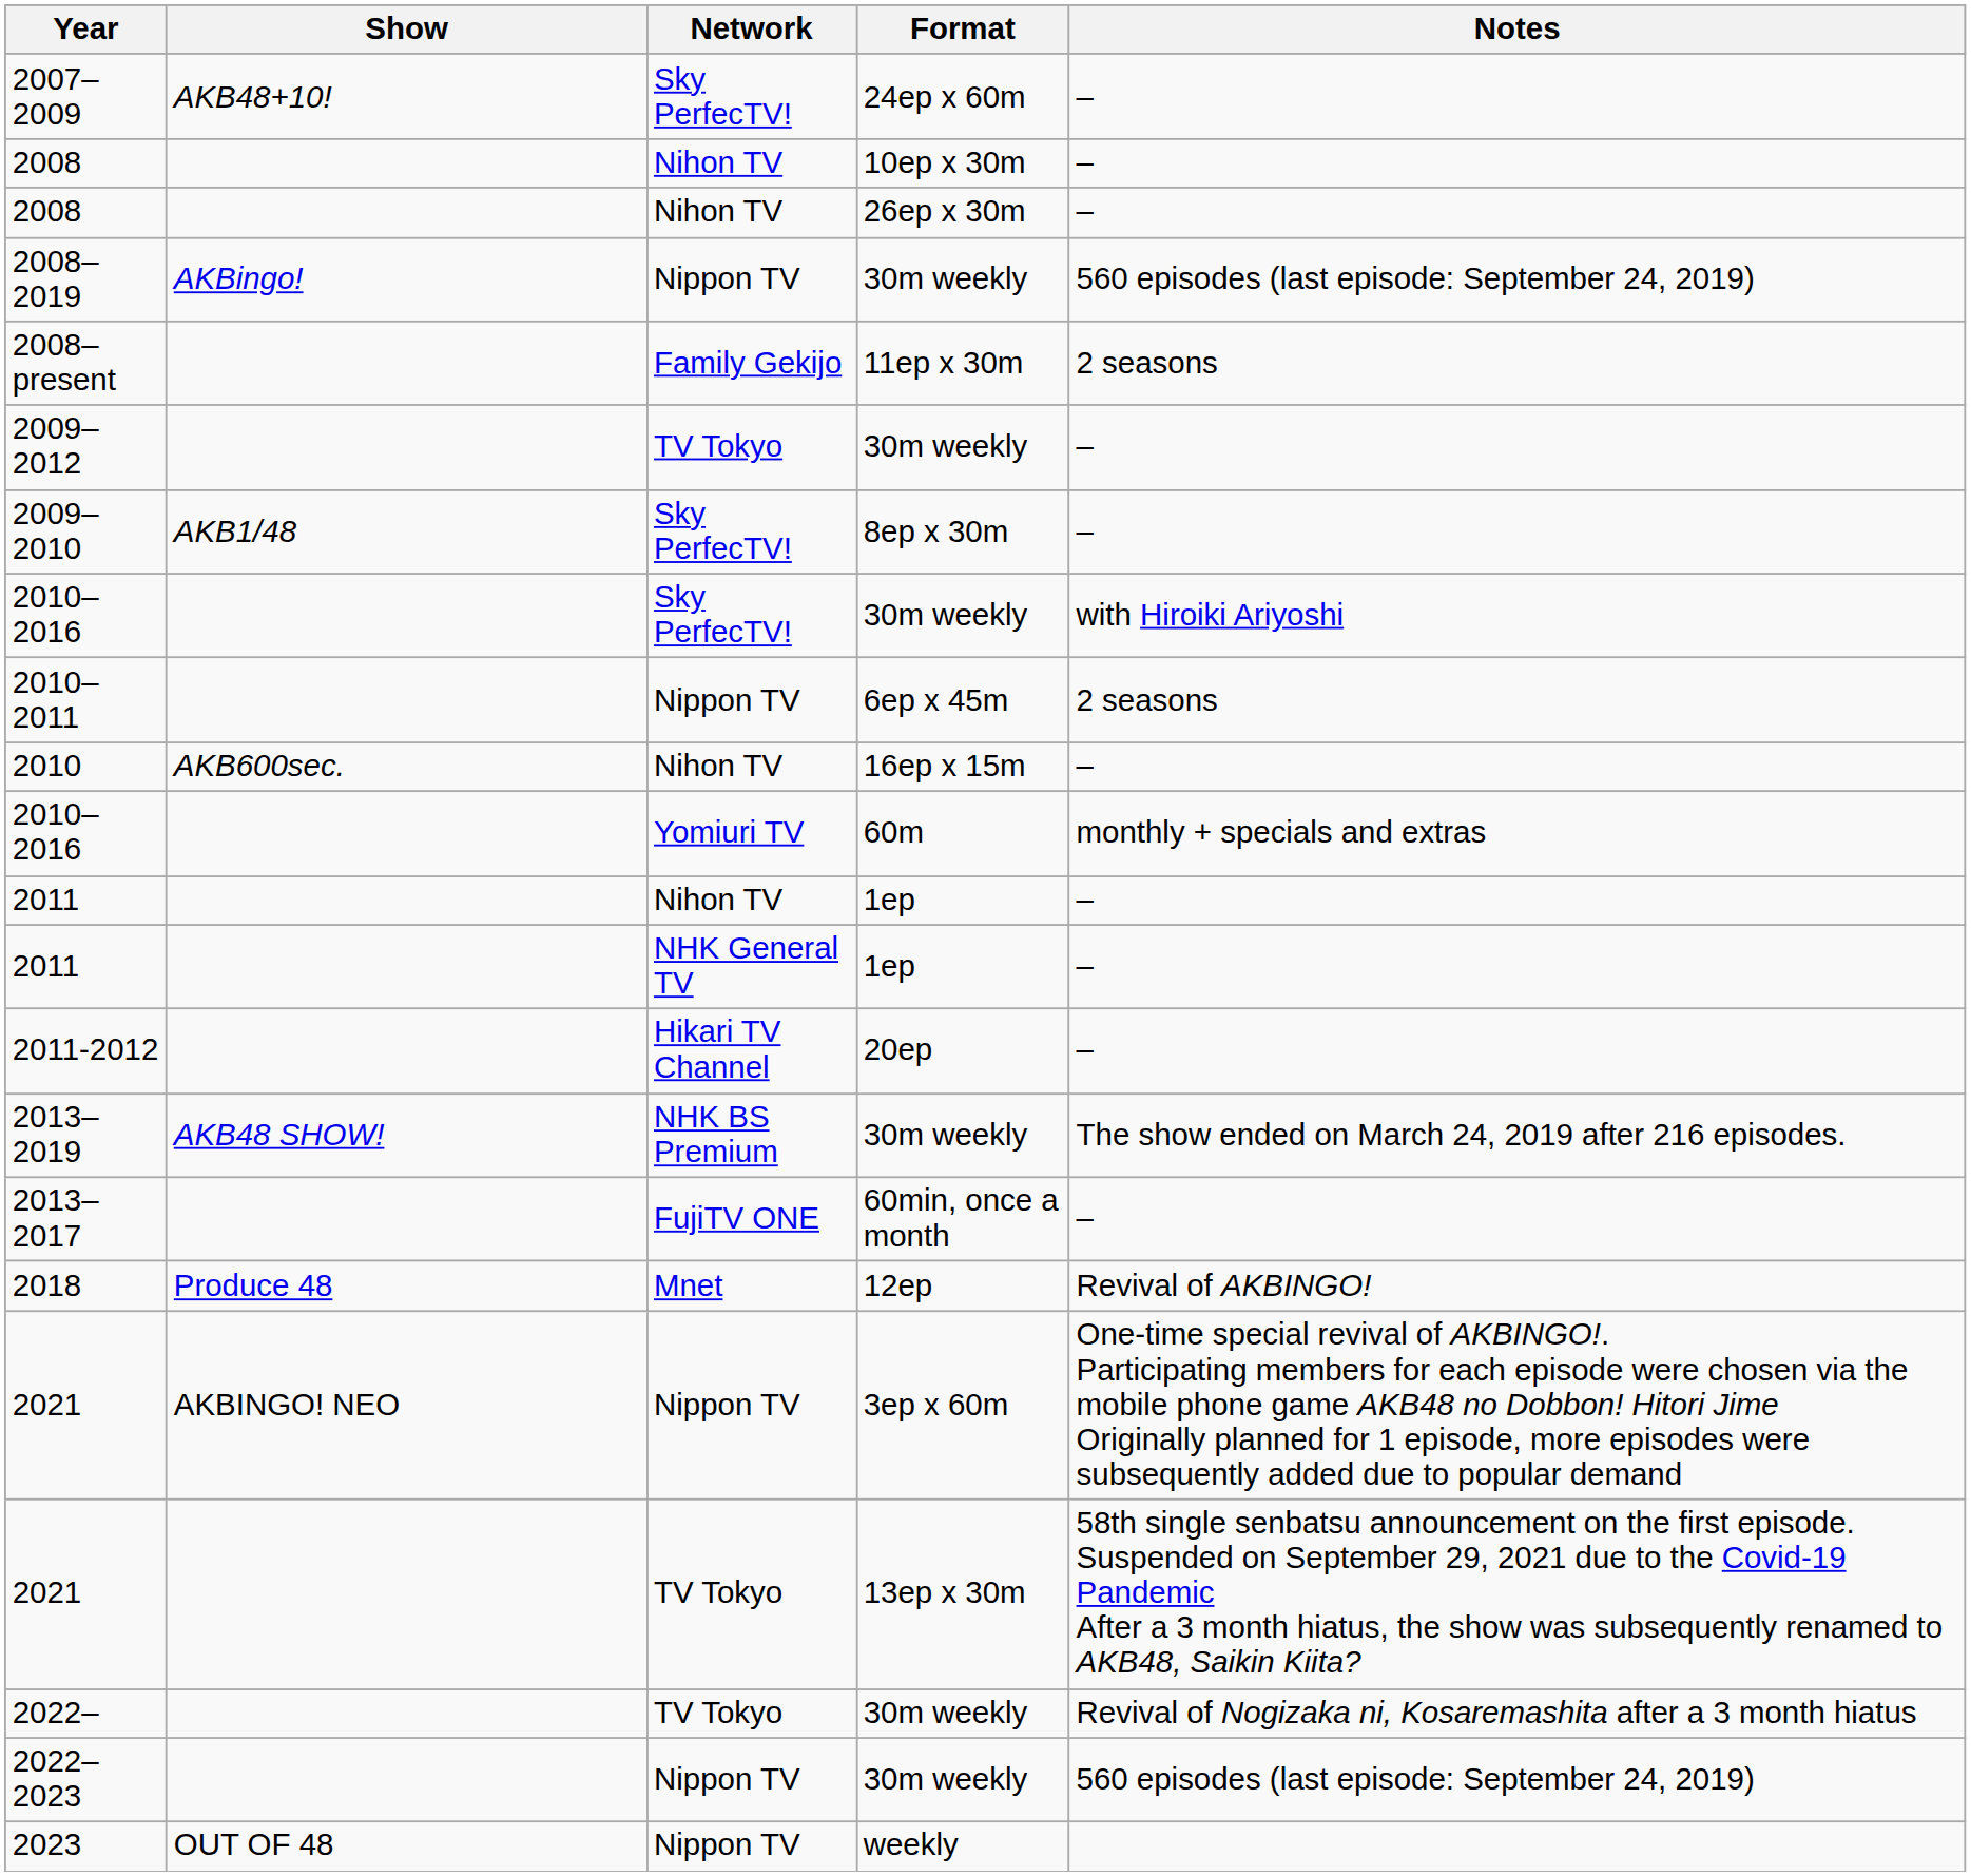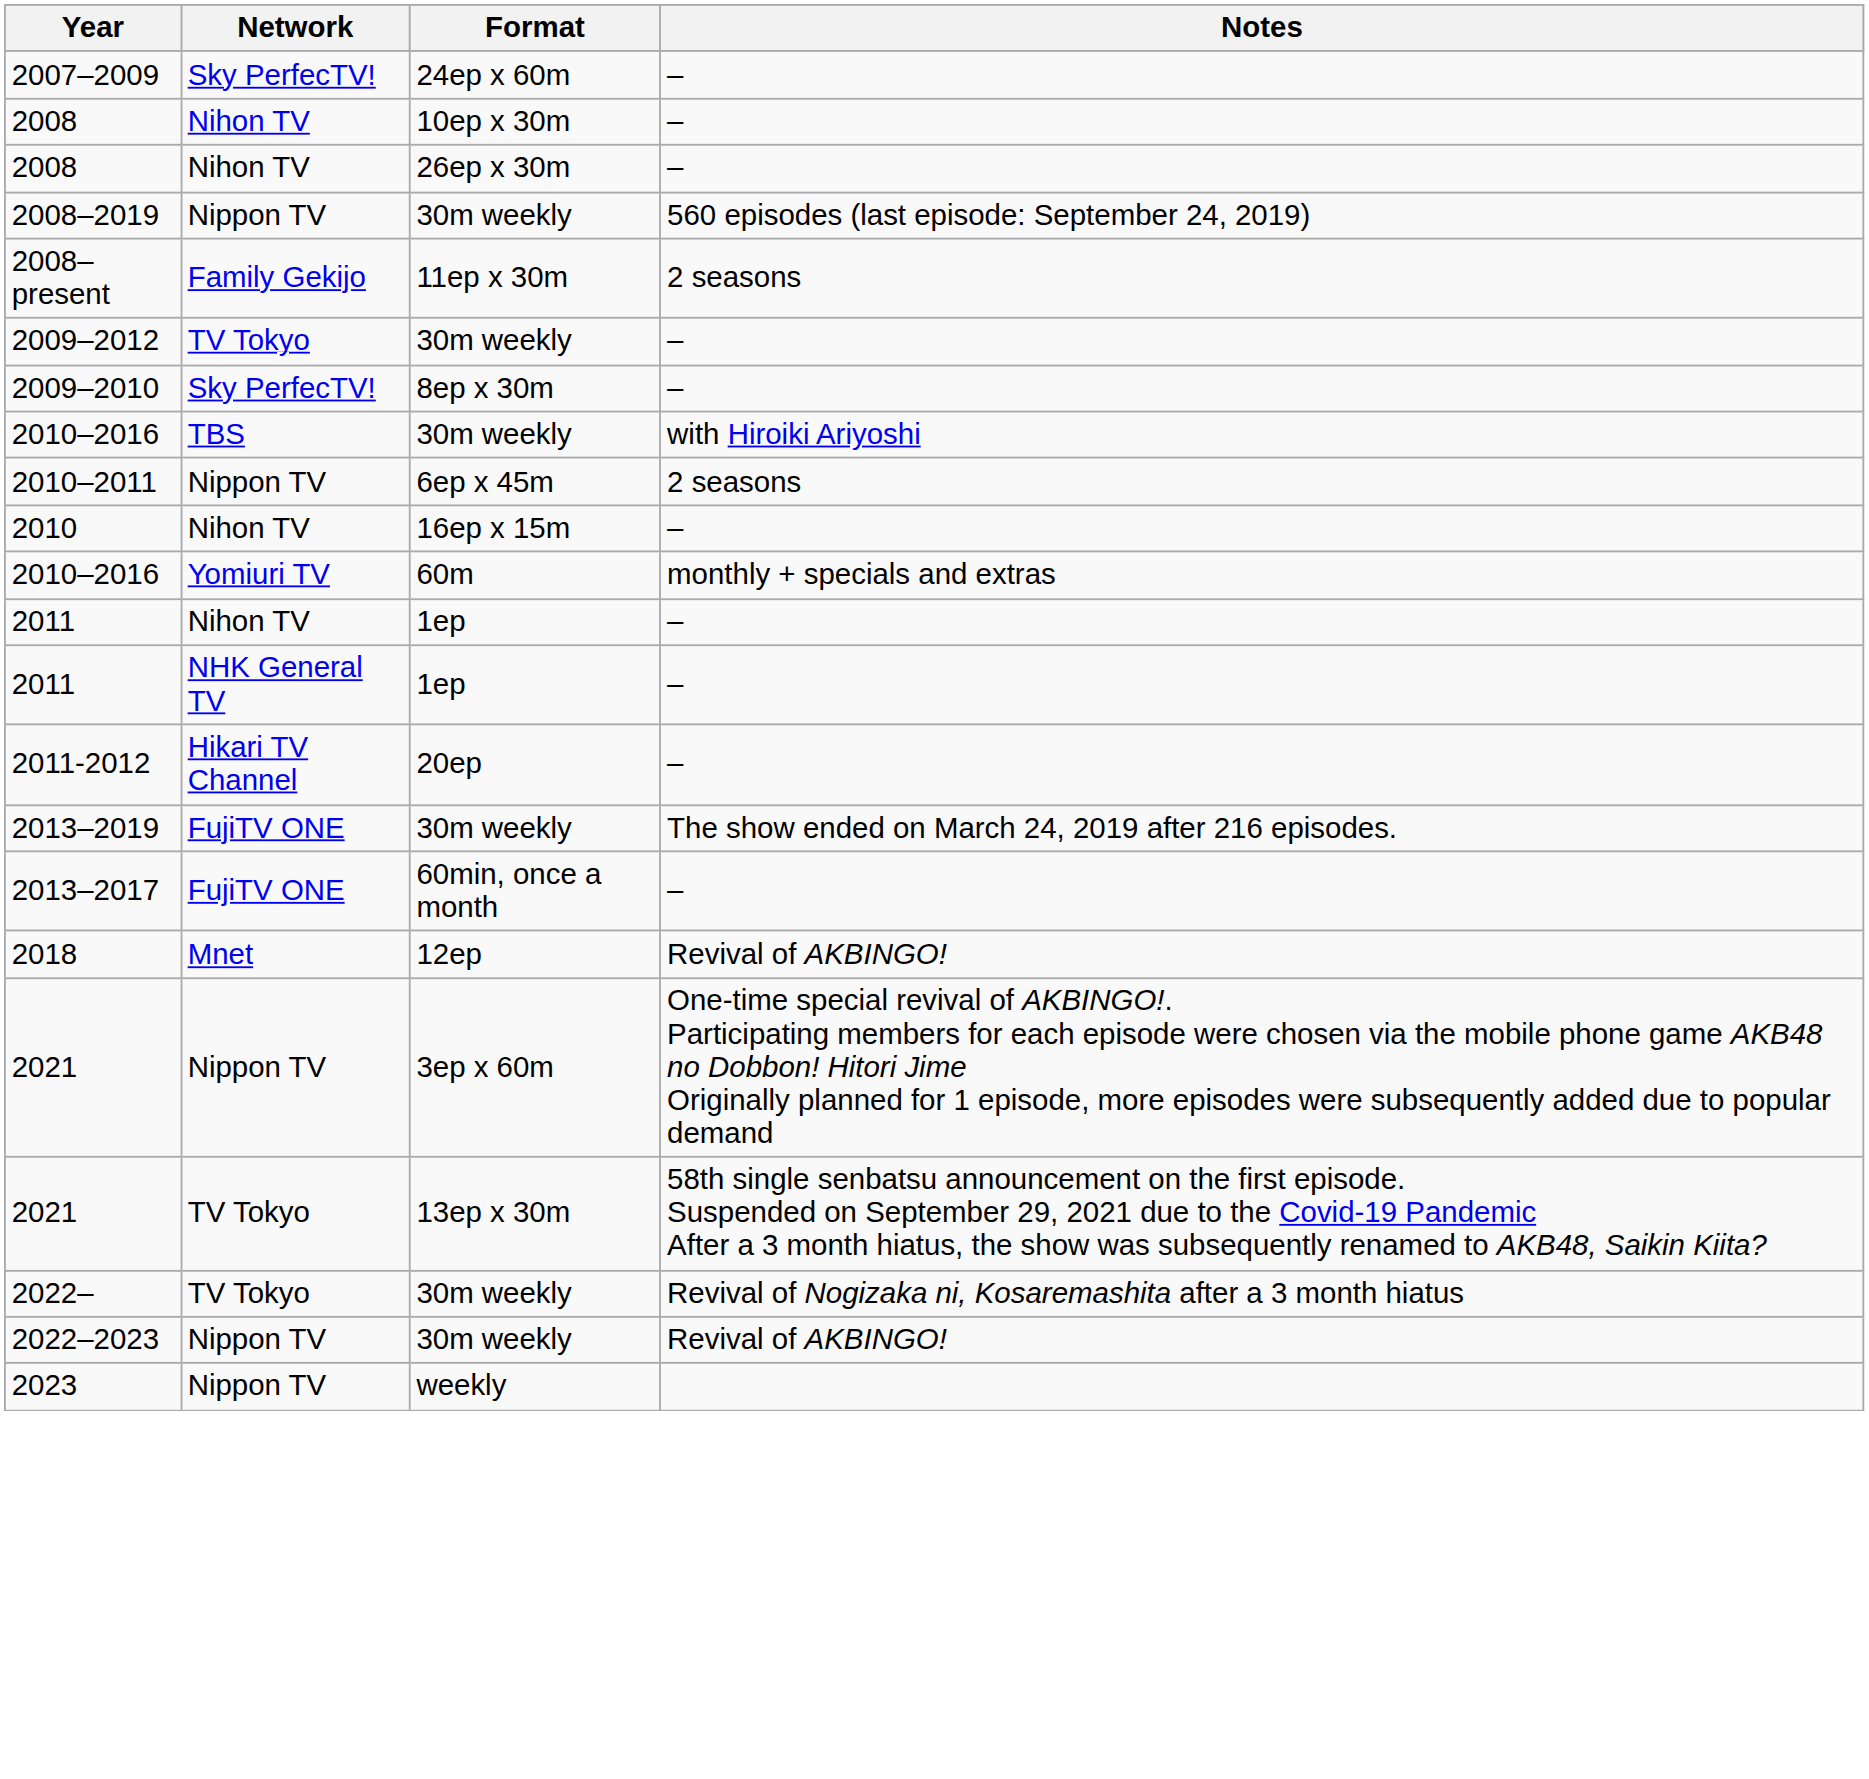 <table class="wikitable" style="width:80%;">
 <tr style="background:#b0c4de; text-align:center;">
 <th>Year</th>
-<th style="width:15em;">Show</th>
 <th>Network</th>
 <th>Format</th>
 <th>Notes</th>
 </tr>
 <tr>
 <td>2007–2009</td>
-<td><em>AKB48+10!</em></td>
 <td><a href='#'>Sky PerfecTV!</a></td>
 <td>24ep x 60m</td>
 <td>–</td>
 </tr>
 <tr>
 <td>2008</td>
-<td></td>
 <td><a href='#'>Nihon TV</a></td>
 <td>10ep x 30m</td>
 <td>–</td>
 </tr>
 <tr>
 <td>2008</td>
-<td></td>
 <td>Nihon TV</td>
 <td>26ep x 30m</td>
 <td>–</td>
 </tr>
 <tr>
 <td>2008–2019</td>
-<td><em><a href='#'>AKBingo!</a></em></td>
 <td>Nippon TV</td>
 <td>30m weekly</td>
 <td>560 episodes (last episode: September 24, 2019)</td>
 </tr>
 <tr>
 <td>2008–present</td>
-<td></td>
 <td><a href='#'>Family Gekijo</a></td>
 <td>11ep x 30m</td>
 <td>2 seasons</td>
 </tr>
 <tr>
 <td>2009–2012</td>
-<td></td>
 <td><a href='#'>TV Tokyo</a></td>
 <td>30m weekly</td>
 <td>–</td>
 </tr>
 <tr>
 <td>2009–2010</td>
-<td><em>AKB1/48</em></td>
 <td><a href='#'>Sky PerfecTV!</a></td>
 <td>8ep x 30m</td>
 <td>–</td>
 </tr>
 <tr>
 <td>2010–2016</td>
-<td></td>
-<td><a href='#'>Sky PerfecTV!</a></td>
+<td><a href='#'>TBS</a></td>
 <td>30m weekly</td>
 <td>with <a href='#'>Hiroiki Ariyoshi</a></td>
 </tr>
 <tr>
 <td>2010–2011</td>
-<td></td>
 <td>Nippon TV</td>
 <td>6ep x 45m</td>
 <td>2 seasons</td>
 </tr>
 <tr>
 <td>2010</td>
-<td><em>AKB600sec.</em></td>
 <td>Nihon TV</td>
 <td>16ep x 15m</td>
 <td>–</td>
 </tr>
 <tr>
 <td>2010–2016</td>
-<td></td>
 <td><a href='#'>Yomiuri TV</a></td>
 <td>60m</td>
 <td>monthly + specials and extras</td>
 </tr>
 <tr>
 <td>2011</td>
-<td></td>
 <td>Nihon TV</td>
 <td>1ep</td>
 <td>–</td>
 </tr>
 <tr>
 <td>2011</td>
-<td></td>
 <td><a href='#'>NHK General TV</a></td>
 <td>1ep</td>
 <td>–</td>
 </tr>
 <tr>
 <td>2011-2012</td>
-<td></td>
 <td><a href='#'>Hikari TV Channel</a></td>
 <td>20ep</td>
 <td>–</td>
 </tr>
 <tr>
 <td>2013–2019</td>
-<td><em><a href='#'>AKB48 SHOW!</a></em></td>
-<td><a href='#'>NHK BS Premium</a></td>
+<td><a href='#'>FujiTV ONE</a></td>
 <td>30m weekly</td>
 <td>The show ended on March 24, 2019 after 216 episodes.</td>
 </tr>
 <tr>
 <td>2013–2017</td>
-<td></td>
 <td><a href='#'>FujiTV ONE</a></td>
 <td>60min, once a month</td>
 <td>–</td>
 </tr>
 <tr>
 <td>2018</td>
-<td><a href='#'>Produce 48</a></td>
 <td><a href='#'>Mnet</a></td>
 <td>12ep</td>
 <td>Revival of <em>AKBINGO!</em></td>
 </tr>
 <tr>
 <td>2021</td>
-<td>AKBINGO! NEO</td>
 <td>Nippon TV</td>
 <td>3ep x 60m</td>
 <td>One-time special revival of <em>AKBINGO!</em>.<br>Participating members for each episode were chosen via the mobile phone game <em>AKB48 no Dobbon! Hitori Jime</em><br>Originally planned for 1 episode, more episodes were subsequently added due to popular demand</td>
 </tr>
 <tr>
 <td>2021</td>
-<td></td>
 <td>TV Tokyo</td>
 <td>13ep x 30m</td>
 <td>58th single senbatsu announcement on the first episode.<br>Suspended on September 29, 2021 due to the <a href='#'>Covid-19 Pandemic</a><br>After a 3 month hiatus, the show was subsequently renamed to <em>AKB48, Saikin Kiita?</em></td>
 </tr>
 <tr>
 <td>2022–</td>
-<td></td>
 <td>TV Tokyo</td>
 <td>30m weekly</td>
 <td>Revival of <em>Nogizaka ni, Kosaremashita</em> after a 3 month hiatus</td>
 </tr>
 <tr>
 <td>2022–2023</td>
-<td></td>
 <td>Nippon TV</td>
 <td>30m weekly</td>
-<td>560 episodes (last episode: September 24, 2019)</td>
+<td>Revival of <em>AKBINGO!</em></td>
 </tr>
 <tr>
 <td>2023</td>
-<td>OUT OF 48</td>
 <td>Nippon TV</td>
 <td>weekly</td>
 <td></td>
 </tr>
 </table>
